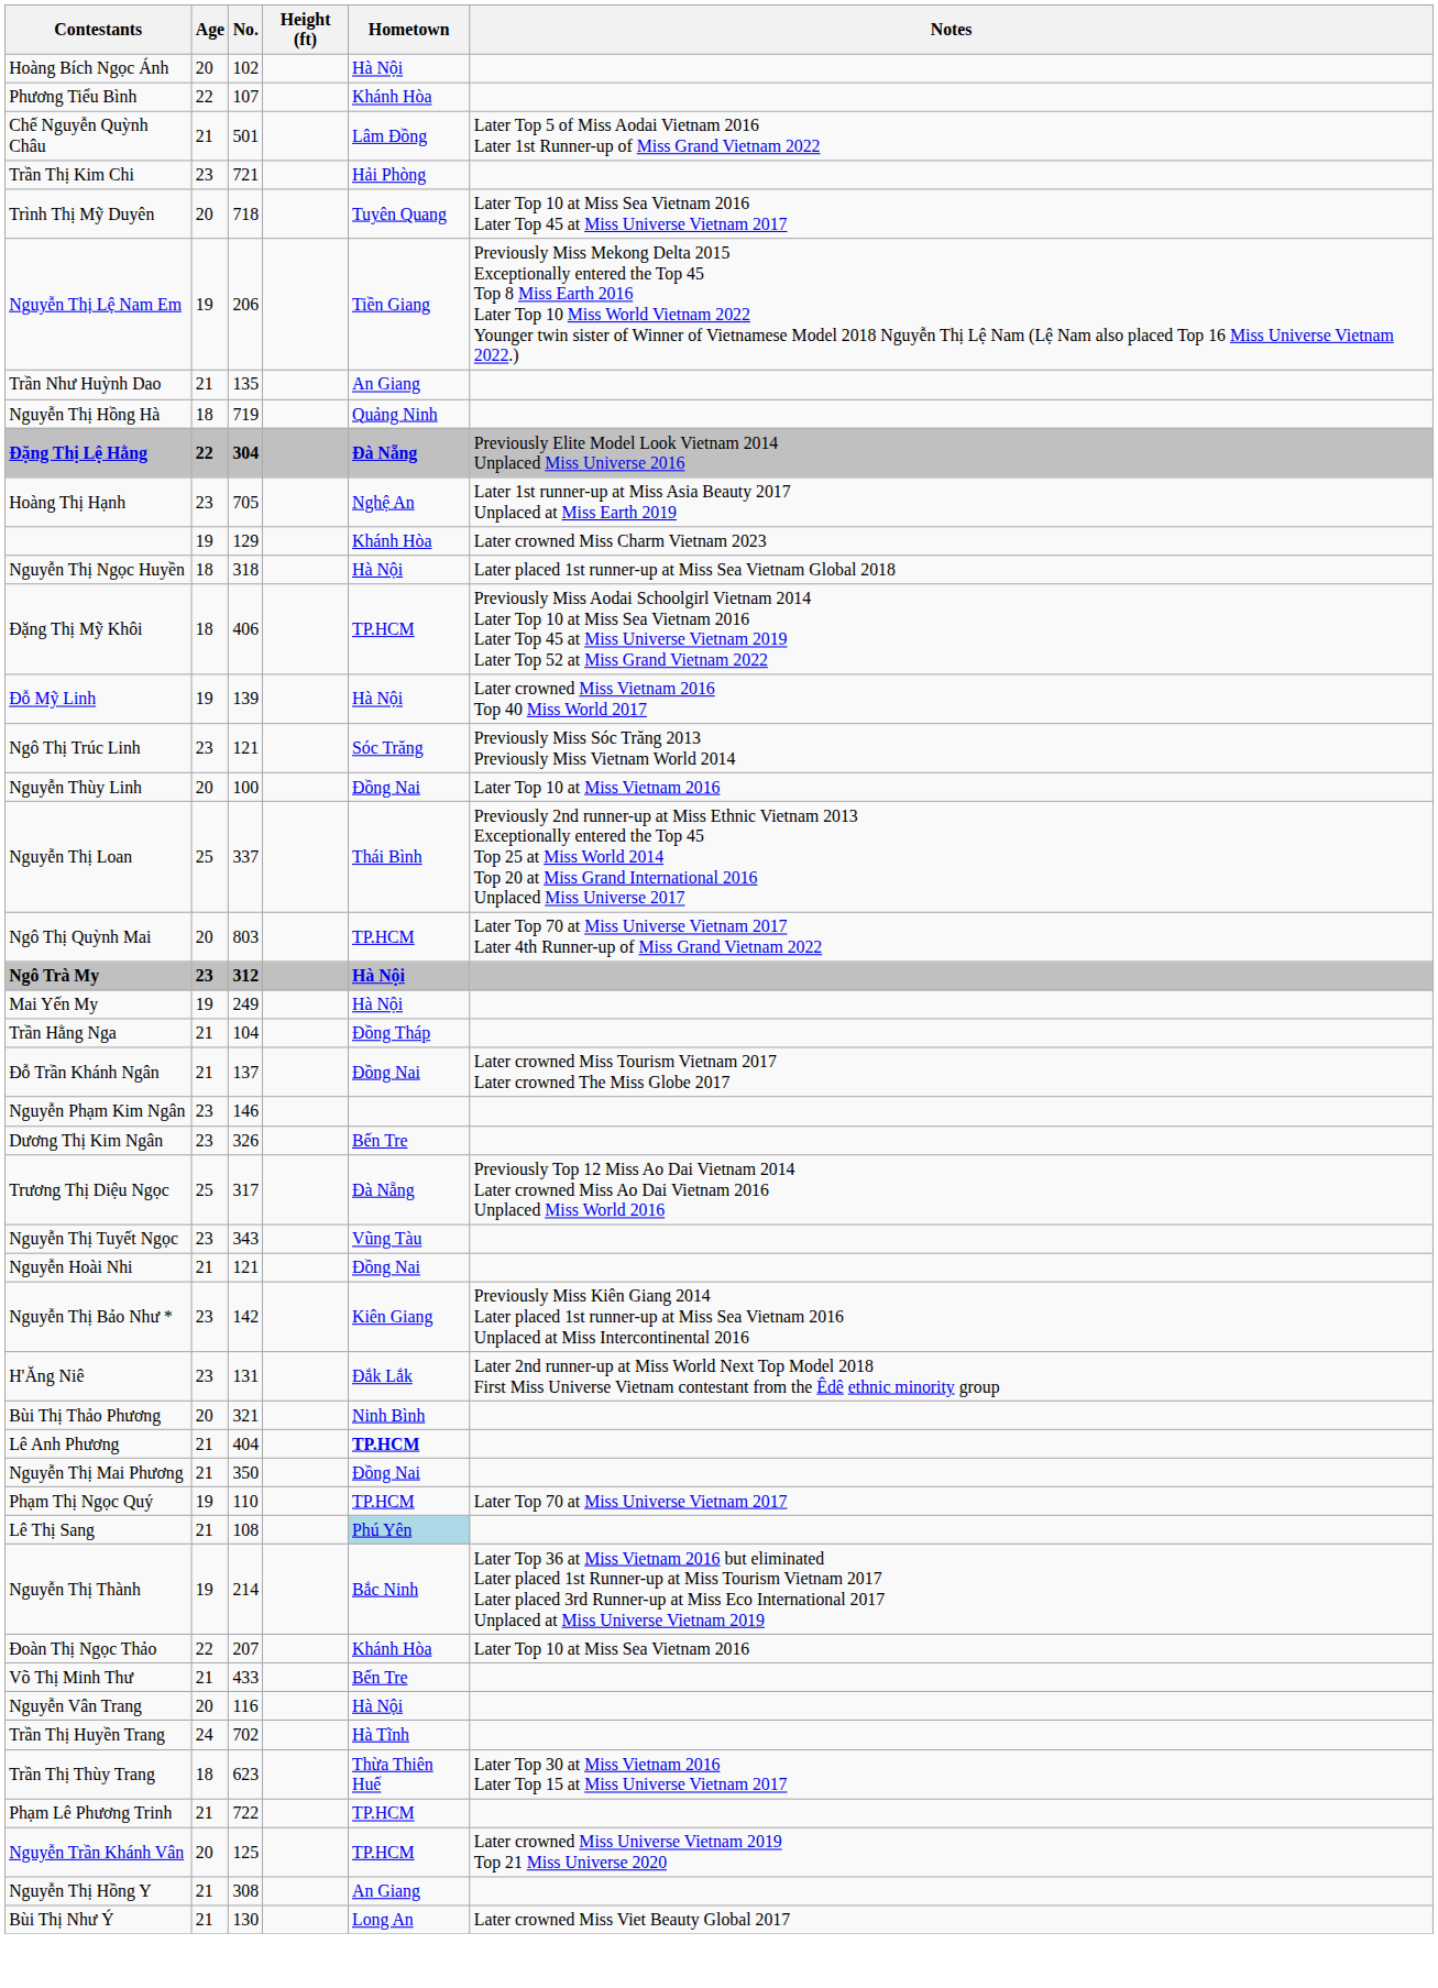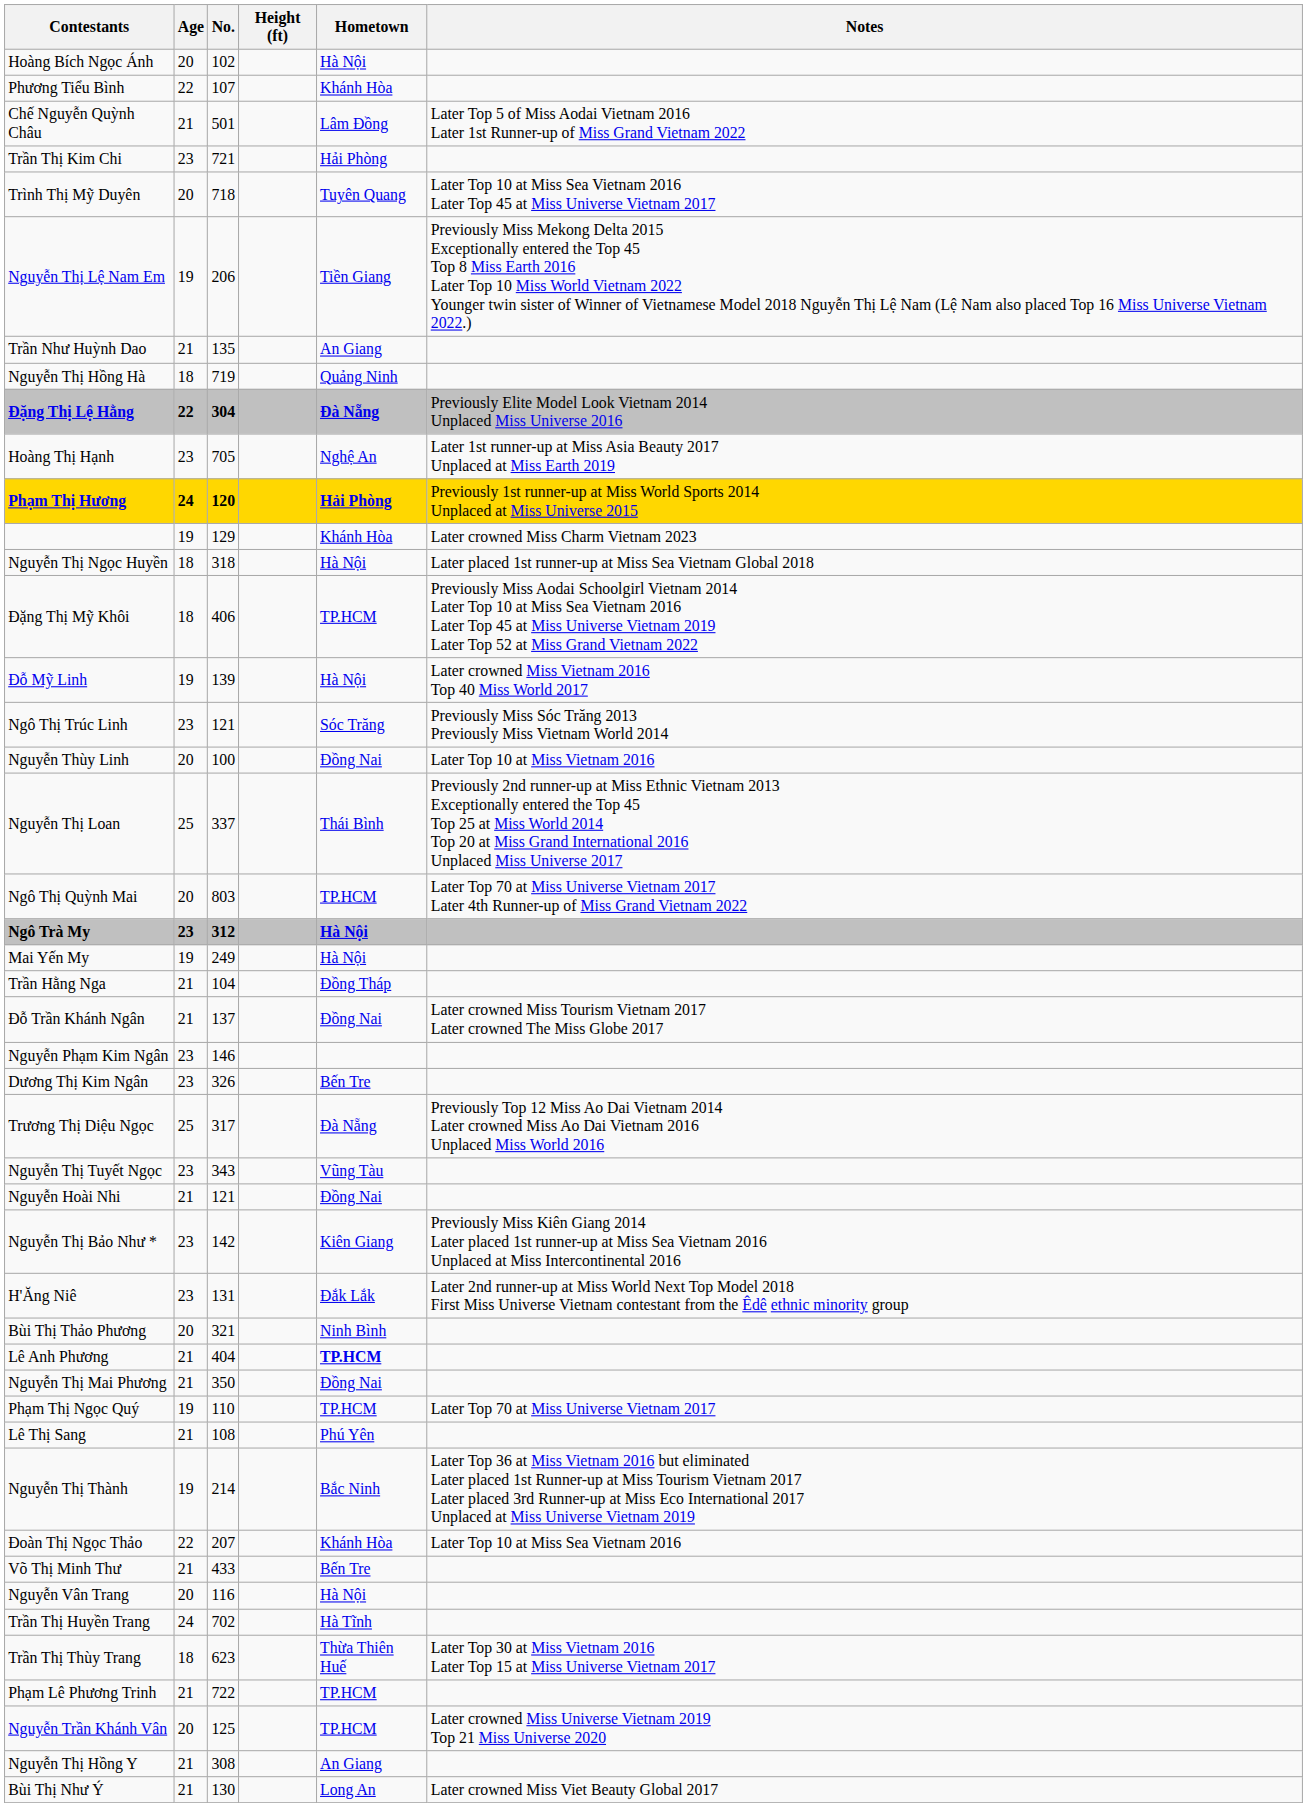 <table class="wikitable sortable" style="font-size: 95%;">
 <tr>
 <th>Contestants</th>
 <th>Age</th>
 <th>No.</th>
 <th>Height (ft)</th>
 <th>Hometown</th>
 <th>Notes</th>
 </tr>
 <tr>
 <td>Hoàng Bích Ngọc Ánh</td>
 <td>20</td>
 <td>102</td>
 <td></td>
 <td><a href='#'>Hà Nội</a></td>
 <td></td>
 </tr>
 <tr>
 <td>Phương Tiểu Bình</td>
 <td>22</td>
 <td>107</td>
 <td></td>
 <td><a href='#'>Khánh Hòa</a></td>
 <td></td>
 </tr>
 <tr>
 <td>Chế Nguyễn Quỳnh Châu</td>
 <td>21</td>
 <td>501</td>
 <td></td>
 <td><a href='#'>Lâm Đồng</a></td>
 <td>Later Top 5 of Miss Aodai Vietnam 2016<br>Later 1st Runner-up of <a href='#'>Miss Grand Vietnam 2022</a></td>
 </tr>
 <tr>
 <td>Trần Thị Kim Chi</td>
 <td>23</td>
 <td>721</td>
 <td></td>
 <td><a href='#'>Hải Phòng</a></td>
 <td></td>
 </tr>
 <tr>
 <td>Trình Thị Mỹ Duyên</td>
 <td>20</td>
 <td>718</td>
 <td></td>
 <td><a href='#'>Tuyên Quang</a></td>
 <td>Later Top 10 at Miss Sea Vietnam 2016<br>Later Top 45 at <a href='#'>Miss Universe Vietnam 2017</a></td>
 </tr>
 <tr>
 <td><a href='#'>Nguyễn Thị Lệ Nam Em</a></td>
 <td>19</td>
 <td>206</td>
 <td></td>
 <td><a href='#'>Tiền Giang</a></td>
 <td>Previously Miss Mekong Delta 2015<br>Exceptionally entered the Top 45<br>Top 8 <a href='#'>Miss Earth 2016</a><br>Later Top 10 <a href='#'>Miss World Vietnam 2022</a><br>Younger twin sister of Winner of Vietnamese Model 2018 Nguyễn Thị Lệ Nam (Lệ Nam also placed Top 16 <a href='#'>Miss Universe Vietnam 2022</a>.)</td>
 </tr>
 <tr>
 <td>Trần Như Huỳnh Dao</td>
 <td>21</td>
 <td>135</td>
 <td></td>
 <td><a href='#'>An Giang</a></td>
 <td></td>
 </tr>
 <tr>
 <td>Nguyễn Thị Hồng Hà</td>
 <td>18</td>
 <td>719</td>
 <td></td>
 <td><a href='#'>Quảng Ninh</a></td>
 <td></td>
 </tr>
 <tr style="background:silver;">
 <td><strong><a href='#'>Đặng Thị Lệ Hằng</a></strong></td>
 <td><strong>22</strong></td>
 <td><strong>304</strong></td>
 <td><strong></strong></td>
 <td><strong><a href='#'>Đà Nẵng</a></strong></td>
 <td>Previously Elite Model Look Vietnam 2014<br>Unplaced <a href='#'>Miss Universe 2016</a></td>
 </tr>
 <tr>
 <td>Hoàng Thị Hạnh</td>
 <td>23</td>
 <td>705</td>
 <td></td>
 <td><a href='#'>Nghệ An</a></td>
 <td>Later 1st runner-up at Miss Asia Beauty 2017<br>Unplaced at <a href='#'>Miss Earth 2019</a></td>
+</tr>
+<tr style="background:gold;">
+<td><strong><a href='#'>Phạm Thị Hương</a></strong></td>
+<td><strong>24</strong></td>
+<td><strong>120</strong></td>
+<td><strong></strong></td>
+<td><strong><a href='#'>Hải Phòng</a></strong></td>
+<td>Previously 1st runner-up at Miss World Sports 2014<br>Unplaced at <a href='#'>Miss Universe 2015</a></td>
 </tr>
 <tr>
 <td></td>
 <td>19</td>
 <td>129</td>
 <td></td>
 <td><a href='#'>Khánh Hòa</a></td>
 <td>Later crowned Miss Charm Vietnam 2023</td>
 </tr>
 <tr>
 <td>Nguyễn Thị Ngọc Huyền</td>
 <td>18</td>
 <td>318</td>
 <td></td>
 <td><a href='#'>Hà Nội</a></td>
 <td>Later placed 1st runner-up at Miss Sea Vietnam Global 2018</td>
 </tr>
 <tr>
 <td>Đặng Thị Mỹ Khôi</td>
 <td>18</td>
 <td>406</td>
 <td></td>
 <td><a href='#'>TP.HCM</a></td>
 <td>Previously Miss Aodai Schoolgirl Vietnam 2014<br>Later Top 10 at Miss Sea Vietnam 2016<br>Later Top 45 at <a href='#'>Miss Universe Vietnam 2019</a><br>Later Top 52 at <a href='#'>Miss Grand Vietnam 2022</a></td>
 </tr>
 <tr>
 <td><a href='#'>Đỗ Mỹ Linh</a></td>
 <td>19</td>
 <td>139</td>
 <td></td>
 <td><a href='#'>Hà Nội</a></td>
 <td>Later crowned <a href='#'>Miss Vietnam 2016</a><br>Top 40 <a href='#'>Miss World 2017</a></td>
 </tr>
 <tr>
 <td>Ngô Thị Trúc Linh</td>
 <td>23</td>
 <td>121</td>
 <td></td>
 <td><a href='#'>Sóc Trăng</a></td>
 <td>Previously Miss Sóc Trăng 2013<br>Previously Miss Vietnam World 2014</td>
 </tr>
 <tr>
 <td>Nguyễn Thùy Linh</td>
 <td>20</td>
 <td>100</td>
 <td></td>
 <td><a href='#'>Đồng Nai</a></td>
 <td>Later Top 10 at <a href='#'>Miss Vietnam 2016</a></td>
 </tr>
 <tr>
 <td>Nguyễn Thị Loan</td>
 <td>25</td>
 <td>337</td>
 <td></td>
 <td><a href='#'>Thái Bình</a></td>
 <td>Previously 2nd runner-up at Miss Ethnic Vietnam 2013<br>Exceptionally entered the Top 45<br>Top 25 at <a href='#'>Miss World 2014</a><br>Top 20 at <a href='#'>Miss Grand International 2016</a><br>Unplaced <a href='#'>Miss Universe 2017</a></td>
 </tr>
 <tr>
 <td>Ngô Thị Quỳnh Mai</td>
 <td>20</td>
 <td>803</td>
 <td></td>
 <td><a href='#'>TP.HCM</a></td>
 <td>Later Top 70 at <a href='#'>Miss Universe Vietnam 2017</a><br>Later 4th Runner-up of <a href='#'>Miss Grand Vietnam 2022</a></td>
 </tr>
 <tr style="background:silver;">
 <td><strong>Ngô Trà My</strong></td>
 <td><strong>23</strong></td>
 <td><strong>312</strong></td>
 <td><strong></strong></td>
 <td><strong><a href='#'>Hà Nội</a></strong></td>
 <td></td>
 </tr>
 <tr>
 <td>Mai Yến My</td>
 <td>19</td>
 <td>249</td>
 <td></td>
 <td><a href='#'>Hà Nội</a></td>
 <td></td>
 </tr>
 <tr>
 <td>Trần Hằng Nga</td>
 <td>21</td>
 <td>104</td>
 <td></td>
 <td><a href='#'>Đồng Tháp</a></td>
 <td></td>
 </tr>
 <tr>
 <td>Đỗ Trần Khánh Ngân</td>
 <td>21</td>
 <td>137</td>
 <td></td>
 <td><a href='#'>Đồng Nai</a></td>
 <td>Later crowned Miss Tourism Vietnam 2017<br>Later crowned The Miss Globe 2017</td>
 </tr>
 <tr>
 <td>Nguyễn Phạm Kim Ngân</td>
 <td>23</td>
 <td>146</td>
 <td></td>
 <td></td>
 <td></td>
 </tr>
 <tr>
 <td>Dương Thị Kim Ngân</td>
 <td>23</td>
 <td>326</td>
 <td></td>
 <td><a href='#'>Bến Tre</a></td>
 <td></td>
 </tr>
 <tr>
 <td>Trương Thị Diệu Ngọc</td>
 <td>25</td>
 <td>317</td>
 <td></td>
 <td><a href='#'>Đà Nẵng</a></td>
 <td>Previously Top 12 Miss Ao Dai Vietnam 2014<br>Later crowned Miss Ao Dai Vietnam 2016<br>Unplaced <a href='#'>Miss World 2016</a></td>
 </tr>
 <tr>
 <td>Nguyễn Thị Tuyết Ngọc</td>
 <td>23</td>
 <td>343</td>
 <td></td>
 <td><a href='#'>Vũng Tàu</a></td>
 <td></td>
 </tr>
 <tr>
 <td>Nguyễn Hoài Nhi</td>
 <td>21</td>
 <td>121</td>
 <td></td>
 <td><a href='#'>Đồng Nai</a></td>
 <td></td>
 </tr>
 <tr>
 <td>Nguyễn Thị Bảo Như *</td>
 <td>23</td>
 <td>142</td>
 <td></td>
 <td><a href='#'>Kiên Giang</a></td>
 <td>Previously Miss Kiên Giang 2014<br>Later placed 1st runner-up at Miss Sea Vietnam 2016<br>Unplaced at Miss Intercontinental 2016</td>
 </tr>
 <tr>
 <td>H'Ăng Niê</td>
 <td>23</td>
 <td>131</td>
 <td></td>
 <td><a href='#'>Đắk Lắk</a></td>
 <td>Later 2nd runner-up at Miss World Next Top Model 2018<br>First Miss Universe Vietnam contestant from the <a href='#'>Êdê</a> <a href='#'>ethnic minority</a> group</td>
 </tr>
 <tr>
 <td>Bùi Thị Thảo Phương</td>
 <td>20</td>
 <td>321</td>
 <td></td>
 <td><a href='#'>Ninh Bình</a></td>
 <td></td>
 </tr>
 <tr>
 <td>Lê Anh Phương</td>
 <td>21</td>
 <td>404</td>
 <td></td>
 <td><strong><a href='#'>TP.HCM</a></strong></td>
 <td></td>
 </tr>
 <tr>
 <td>Nguyễn Thị Mai Phương</td>
 <td>21</td>
 <td>350</td>
 <td></td>
 <td><a href='#'>Đồng Nai</a></td>
 <td></td>
 </tr>
 <tr>
 <td>Phạm Thị Ngọc Quý</td>
 <td>19</td>
 <td>110</td>
 <td></td>
 <td><a href='#'>TP.HCM</a></td>
 <td>Later Top 70 at <a href='#'>Miss Universe Vietnam 2017</a></td>
 </tr>
 <tr>
 <td>Lê Thị Sang</td>
 <td>21</td>
 <td>108</td>
 <td></td>
-<td style="background: lightblue;"><a href='#'>Phú Yên</a></td>
+<td><a href='#'>Phú Yên</a></td>
 <td></td>
 </tr>
 <tr>
 <td>Nguyễn Thị Thành</td>
 <td>19</td>
 <td>214</td>
 <td></td>
 <td><a href='#'>Bắc Ninh</a></td>
 <td>Later Top 36 at <a href='#'>Miss Vietnam 2016</a> but eliminated<br>Later placed 1st Runner-up at Miss Tourism Vietnam 2017<br>Later placed 3rd Runner-up at Miss Eco International 2017<br>Unplaced at <a href='#'>Miss Universe Vietnam 2019</a></td>
 </tr>
 <tr>
 <td>Đoàn Thị Ngọc Thảo</td>
 <td>22</td>
 <td>207</td>
 <td></td>
 <td><a href='#'>Khánh Hòa</a></td>
 <td>Later Top 10 at Miss Sea Vietnam 2016</td>
 </tr>
 <tr>
 <td>Võ Thị Minh Thư</td>
 <td>21</td>
 <td>433</td>
 <td></td>
 <td><a href='#'>Bến Tre</a></td>
 <td></td>
 </tr>
 <tr>
 <td>Nguyễn Vân Trang</td>
 <td>20</td>
 <td>116</td>
 <td></td>
 <td><a href='#'>Hà Nội</a></td>
 <td></td>
 </tr>
 <tr>
 <td>Trần Thị Huyền Trang</td>
 <td>24</td>
 <td>702</td>
 <td></td>
 <td><a href='#'>Hà Tĩnh</a></td>
 <td></td>
 </tr>
 <tr>
 <td>Trần Thị Thùy Trang</td>
 <td>18</td>
 <td>623</td>
 <td></td>
 <td><a href='#'>Thừa Thiên Huế</a></td>
 <td>Later Top 30 at <a href='#'>Miss Vietnam 2016</a><br>Later Top 15 at <a href='#'>Miss Universe Vietnam 2017</a></td>
 </tr>
 <tr>
 <td>Phạm Lê Phương Trinh</td>
 <td>21</td>
 <td>722</td>
 <td></td>
 <td><a href='#'>TP.HCM</a></td>
 <td></td>
 </tr>
 <tr>
 <td><a href='#'>Nguyễn Trần Khánh Vân</a></td>
 <td>20</td>
 <td>125</td>
 <td></td>
 <td><a href='#'>TP.HCM</a></td>
 <td>Later crowned <a href='#'>Miss Universe Vietnam 2019</a><br>Top 21 <a href='#'>Miss Universe 2020</a></td>
 </tr>
 <tr>
 <td>Nguyễn Thị Hồng Y</td>
 <td>21</td>
 <td>308</td>
 <td></td>
 <td><a href='#'>An Giang</a></td>
 <td></td>
 </tr>
 <tr>
 <td>Bùi Thị Như Ý</td>
 <td>21</td>
 <td>130</td>
 <td></td>
 <td><a href='#'>Long An</a></td>
 <td>Later crowned Miss Viet Beauty Global 2017</td>
 </tr>
 </table>
